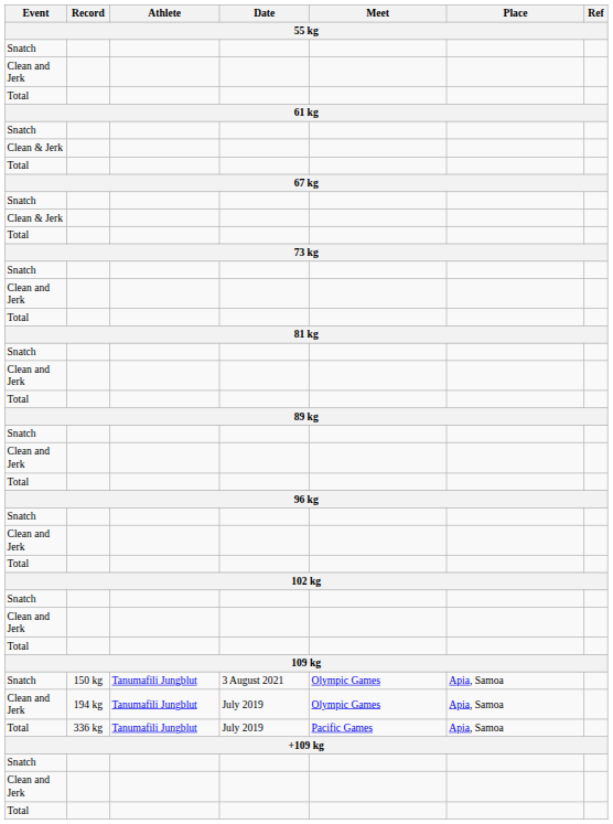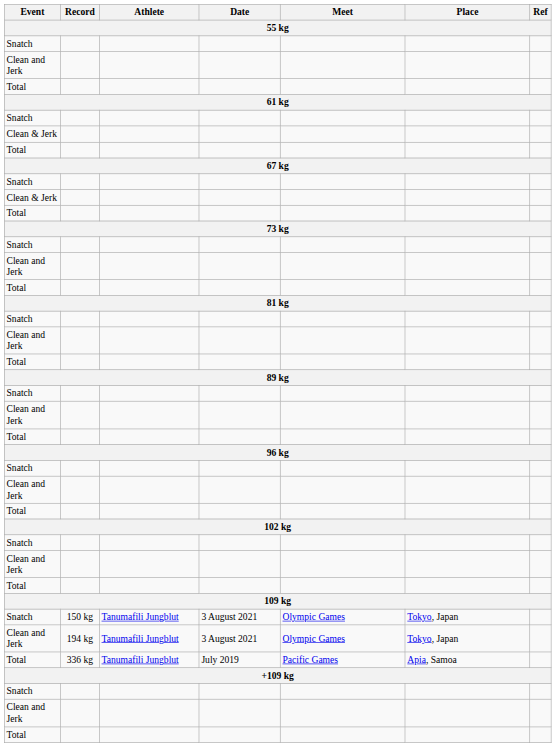 <table class="wikitable" style="font-size:95%;">
 <tr>
 <th width=9%>Event</th>
 <th width=6%>Record</th>
 <th width=16%>Athlete</th>
 <th width=13%>Date</th>
 <th width=20%>Meet</th>
 <th width=20%>Place</th>
 <th width=3%>Ref</th>
 </tr>
 <tr bgcolor="#DDDDDD">
 <th colspan="7">55 kg</th>
 </tr>
 <tr>
 <td>Snatch</td>
 <td align="center"></td>
 <td></td>
 <td></td>
 <td></td>
 <td></td>
 <td></td>
 </tr>
 <tr>
 <td>Clean and Jerk</td>
 <td align="center"></td>
 <td></td>
 <td></td>
 <td></td>
 <td></td>
 <td></td>
 </tr>
 <tr>
 <td>Total</td>
 <td align="center"></td>
 <td></td>
 <td></td>
 <td></td>
 <td></td>
 <td></td>
 </tr>
 <tr bgcolor="#DDDDDD">
 <th colspan="7">61 kg</th>
 </tr>
 <tr>
 <td>Snatch</td>
 <td align="center"></td>
 <td></td>
 <td></td>
 <td></td>
 <td></td>
 <td></td>
 </tr>
 <tr>
 <td>Clean & Jerk</td>
 <td align="center"></td>
 <td></td>
 <td></td>
 <td></td>
 <td></td>
 <td></td>
 </tr>
 <tr>
 <td>Total</td>
 <td align="center"></td>
 <td></td>
 <td></td>
 <td></td>
 <td></td>
 <td></td>
 </tr>
 <tr bgcolor="#DDDDDD">
 <th colspan="7">67 kg</th>
 </tr>
 <tr>
 <td>Snatch</td>
 <td align="center"></td>
 <td></td>
 <td></td>
 <td></td>
 <td></td>
 <td></td>
 </tr>
 <tr>
 <td>Clean & Jerk</td>
 <td align="center"></td>
 <td></td>
 <td></td>
 <td></td>
 <td></td>
 <td></td>
 </tr>
 <tr>
 <td>Total</td>
 <td align="center"></td>
 <td></td>
 <td></td>
 <td></td>
 <td></td>
 <td></td>
 </tr>
 <tr bgcolor="#DDDDDD">
 <th colspan="7">73 kg</th>
 </tr>
 <tr>
 <td>Snatch</td>
 <td align="center"></td>
 <td></td>
 <td></td>
 <td></td>
 <td></td>
 <td></td>
 </tr>
 <tr>
 <td>Clean and Jerk</td>
 <td align="center"></td>
 <td></td>
 <td></td>
 <td></td>
 <td></td>
 <td></td>
 </tr>
 <tr>
 <td>Total</td>
 <td align="center"></td>
 <td></td>
 <td></td>
 <td></td>
 <td></td>
 <td></td>
 </tr>
 <tr bgcolor="#DDDDDD">
 <th colspan="7">81 kg</th>
 </tr>
 <tr>
 <td>Snatch</td>
 <td align="center"></td>
 <td></td>
 <td></td>
 <td></td>
 <td></td>
 <td></td>
 </tr>
 <tr>
 <td>Clean and Jerk</td>
 <td align="center"></td>
 <td></td>
 <td></td>
 <td></td>
 <td></td>
 <td></td>
 </tr>
 <tr>
 <td>Total</td>
 <td align="center"></td>
 <td></td>
 <td></td>
 <td></td>
 <td></td>
 <td></td>
 </tr>
 <tr bgcolor="#DDDDDD">
 <th colspan="7">89 kg</th>
 </tr>
 <tr>
 <td>Snatch</td>
 <td align="center"></td>
 <td></td>
 <td></td>
 <td></td>
 <td></td>
 <td></td>
 </tr>
 <tr>
 <td>Clean and Jerk</td>
 <td align="center"></td>
 <td></td>
 <td></td>
 <td></td>
 <td></td>
 <td></td>
 </tr>
 <tr>
 <td>Total</td>
 <td align="center"></td>
 <td></td>
 <td></td>
 <td></td>
 <td></td>
 <td></td>
 </tr>
 <tr bgcolor="#DDDDDD">
 <th colspan="7">96 kg</th>
 </tr>
 <tr>
 <td>Snatch</td>
 <td align="center"></td>
 <td></td>
 <td></td>
 <td></td>
 <td></td>
 <td></td>
 </tr>
 <tr>
 <td>Clean and Jerk</td>
 <td align="center"></td>
 <td></td>
 <td></td>
 <td></td>
 <td></td>
 <td></td>
 </tr>
 <tr>
 <td>Total</td>
 <td align="center"></td>
 <td></td>
 <td></td>
 <td></td>
 <td></td>
 <td></td>
 </tr>
 <tr bgcolor="#DDDDDD">
 <th colspan="7">102 kg</th>
 </tr>
 <tr>
 <td>Snatch</td>
 <td align="center"></td>
 <td></td>
 <td></td>
 <td></td>
 <td></td>
 <td></td>
 </tr>
 <tr>
 <td>Clean and Jerk</td>
 <td align="center"></td>
 <td></td>
 <td></td>
 <td></td>
 <td></td>
 <td></td>
 </tr>
 <tr>
 <td>Total</td>
 <td align="center"></td>
 <td></td>
 <td></td>
 <td></td>
 <td></td>
 <td></td>
 </tr>
 <tr bgcolor="#DDDDDD">
 <th colspan="7">109 kg</th>
 </tr>
 <tr>
 <td>Snatch</td>
 <td align="center">150 kg</td>
 <td><a href='#'>Tanumafili Jungblut</a></td>
 <td>3 August 2021</td>
 <td><a href='#'>Olympic Games</a></td>
-<td><a href='#'>Apia</a>, Samoa</td>
+<td><a href='#'>Tokyo</a>, Japan</td>
 <td></td>
 </tr>
 <tr>
 <td>Clean and Jerk</td>
 <td align="center">194 kg</td>
 <td><a href='#'>Tanumafili Jungblut</a></td>
-<td>July 2019</td>
+<td>3 August 2021</td>
 <td><a href='#'>Olympic Games</a></td>
-<td><a href='#'>Apia</a>, Samoa</td>
+<td><a href='#'>Tokyo</a>, Japan</td>
 <td></td>
 </tr>
 <tr>
 <td>Total</td>
 <td align="center">336 kg</td>
 <td><a href='#'>Tanumafili Jungblut</a></td>
 <td>July 2019</td>
 <td><a href='#'>Pacific Games</a></td>
 <td><a href='#'>Apia</a>, Samoa</td>
 <td></td>
 </tr>
 <tr bgcolor="#DDDDDD">
 <th colspan="7">+109 kg</th>
 </tr>
 <tr>
 <td>Snatch</td>
 <td align="center"></td>
 <td></td>
 <td></td>
 <td></td>
 <td></td>
 <td></td>
 </tr>
 <tr>
 <td>Clean and Jerk</td>
 <td align="center"></td>
 <td></td>
 <td></td>
 <td></td>
 <td></td>
 <td></td>
 </tr>
 <tr>
 <td>Total</td>
 <td align="center"></td>
 <td></td>
 <td></td>
 <td></td>
 <td></td>
 <td></td>
 </tr>
 </table>
